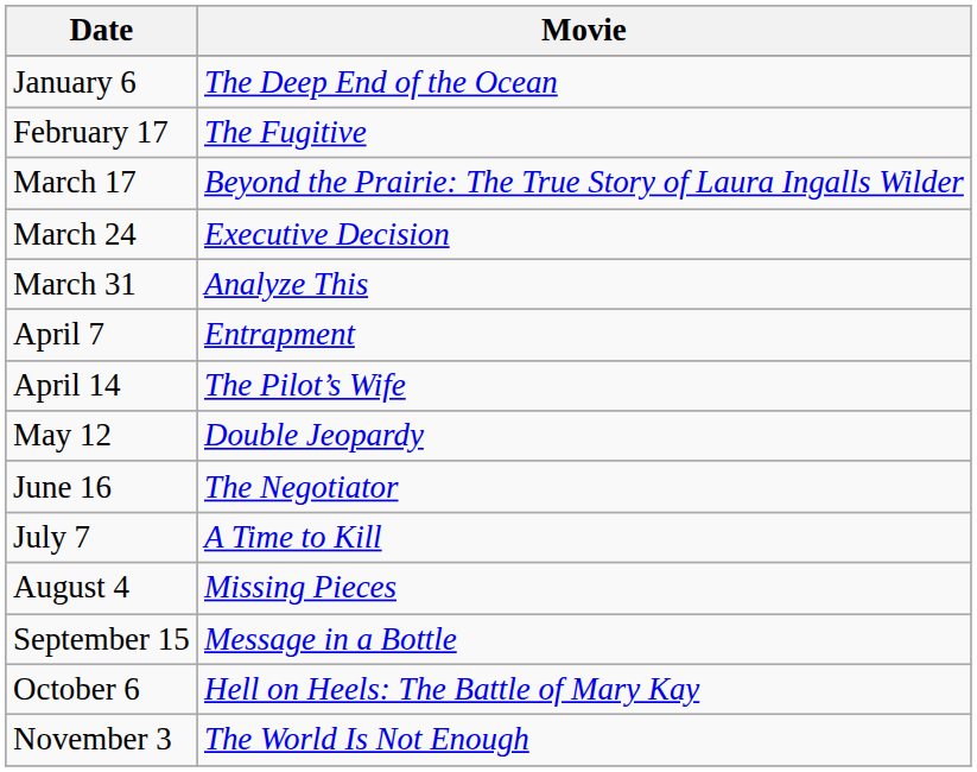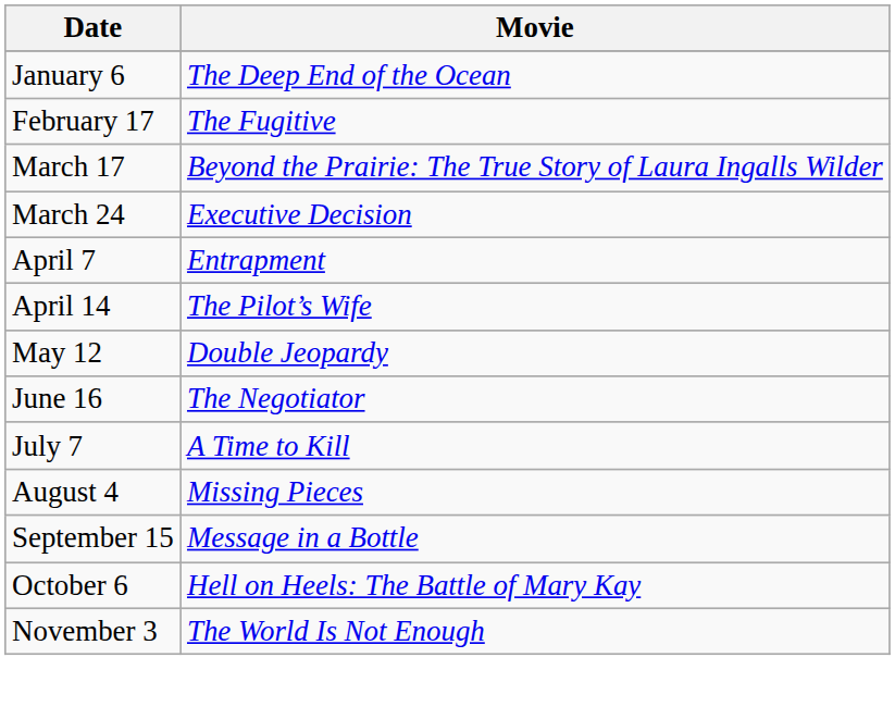 <table class="wikitable plainrowheaders">
 <tr>
 <th scope="col">Date</th>
 <th scope="col">Movie</th>
 </tr>
 <tr>
 </tr>
 <tr>
 <td>January 6</td>
 <td><em><a href='#'>The Deep End of the Ocean</a></em></td>
 </tr>
 <tr>
 <td>February 17</td>
 <td><em><a href='#'>The Fugitive</a></em></td>
 </tr>
 <tr>
 <td>March 17</td>
 <td><em><a href='#'>Beyond the Prairie: The True Story of Laura Ingalls Wilder</a></em></td>
 </tr>
 <tr>
 <td>March 24</td>
 <td><em><a href='#'>Executive Decision</a></em></td>
-</tr>
-<tr>
-<td>March 31</td>
-<td><em><a href='#'>Analyze This</a></em></td>
 </tr>
 <tr>
 <td>April 7</td>
 <td><em><a href='#'>Entrapment</a></em></td>
 </tr>
 <tr>
 <td>April 14</td>
 <td><em><a href='#'>The Pilot’s Wife</a></em></td>
 </tr>
 <tr>
 <td>May 12</td>
 <td><em><a href='#'>Double Jeopardy</a></em></td>
 </tr>
 <tr>
 <td>June 16</td>
 <td><em><a href='#'>The Negotiator</a></em></td>
 </tr>
 <tr>
 <td>July 7</td>
 <td><em><a href='#'>A Time to Kill</a></em></td>
 </tr>
 <tr>
 <td>August 4</td>
 <td><em><a href='#'>Missing Pieces</a></em></td>
 </tr>
 <tr>
 <td>September 15</td>
 <td><em><a href='#'>Message in a Bottle</a></em></td>
 </tr>
 <tr>
 <td>October 6</td>
 <td><em><a href='#'>Hell on Heels: The Battle of Mary Kay</a></em></td>
 </tr>
 <tr>
 <td>November 3</td>
 <td><em><a href='#'>The World Is Not Enough</a></em></td>
 </tr>
 </table>
